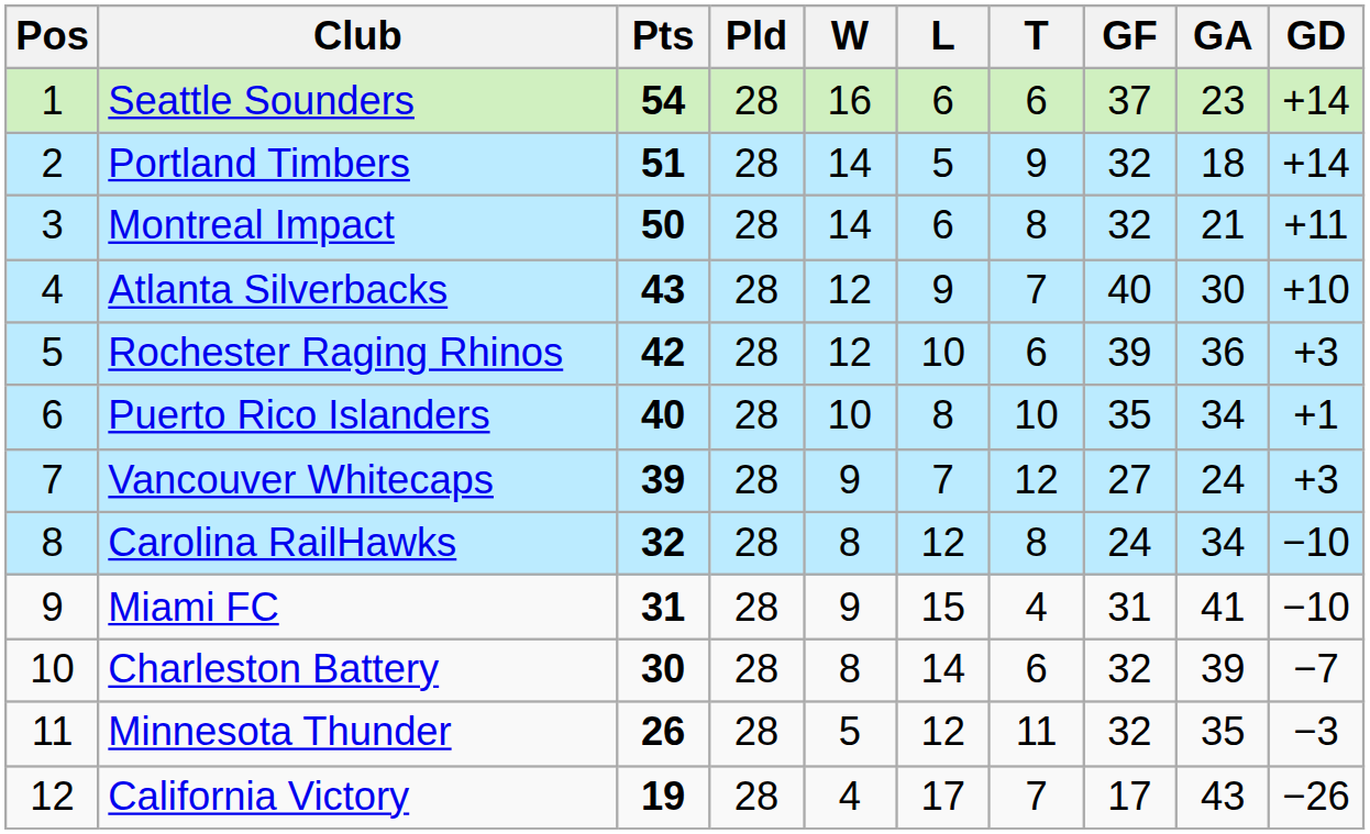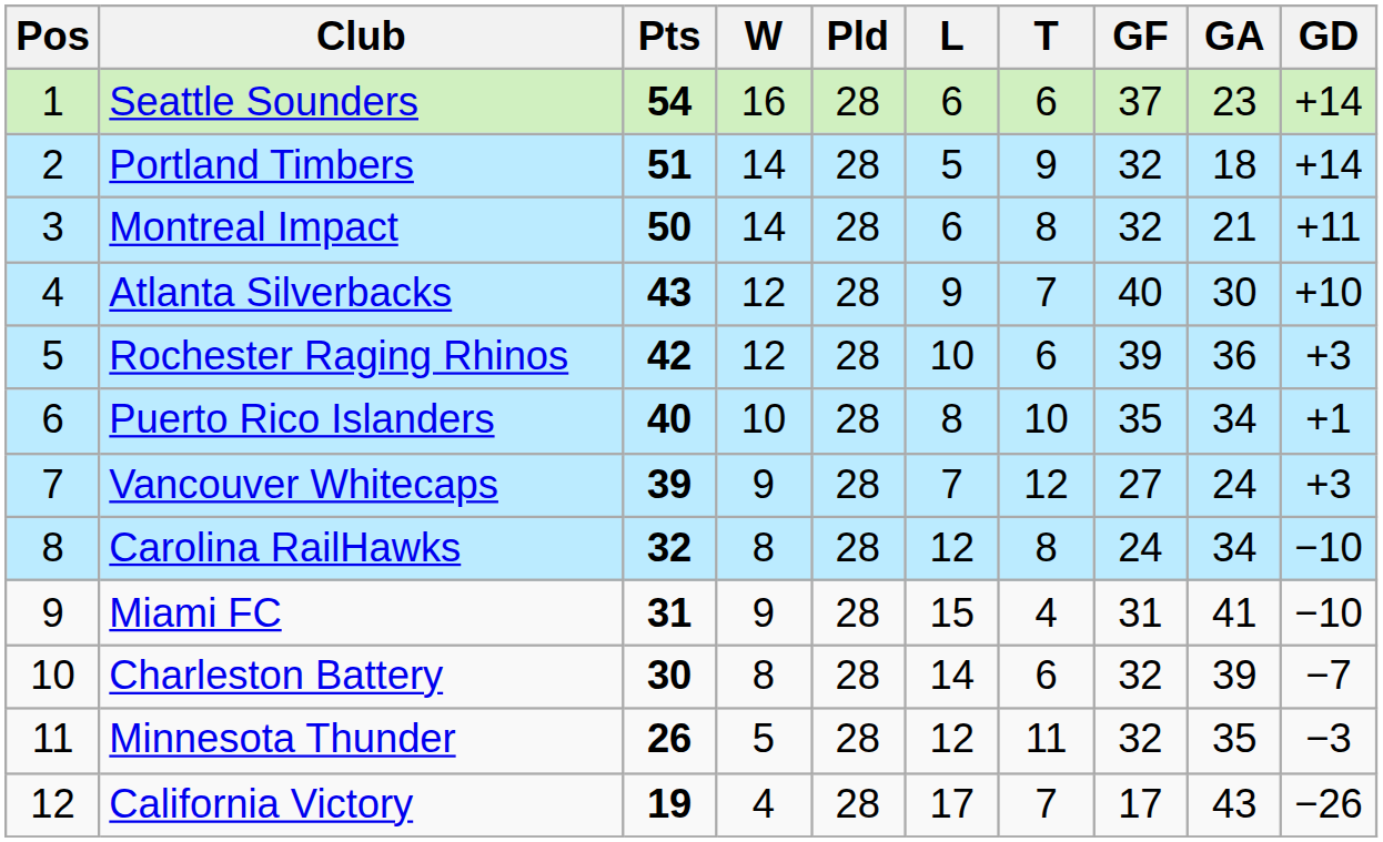 <table class="wikitable" style="text-align:center">
 <tr>
 <th width=30>Pos</th>
 <th width=200>Club</th>
 <th width=30>Pts</th>
+<th width=30>W</th>
 <th width=30>Pld</th>
-<th width=30>W</th>
 <th width=30>L</th>
 <th width=30>T</th>
 <th width=30>GF</th>
 <th width=30>GA</th>
 <th width=30>GD</th>
 </tr>
 <tr bgcolor=#D0F0C0>
 <td>1</td>
 <td align="left"><a href='#'>Seattle Sounders</a></td>
 <td><strong>54</strong></td>
+<td>16</td>
 <td>28</td>
-<td>16</td>
 <td>6</td>
 <td>6</td>
 <td>37</td>
 <td>23</td>
 <td>+14</td>
 </tr>
 <tr bgcolor=#BBEBFF>
 <td>2</td>
 <td align="left"><a href='#'>Portland Timbers</a></td>
 <td><strong>51</strong></td>
+<td>14</td>
 <td>28</td>
-<td>14</td>
 <td>5</td>
 <td>9</td>
 <td>32</td>
 <td>18</td>
 <td>+14</td>
 </tr>
 <tr bgcolor=#BBEBFF>
 <td>3</td>
 <td align="left"><a href='#'>Montreal Impact</a></td>
 <td><strong>50</strong></td>
+<td>14</td>
 <td>28</td>
-<td>14</td>
 <td>6</td>
 <td>8</td>
 <td>32</td>
 <td>21</td>
 <td>+11</td>
 </tr>
 <tr bgcolor=#BBEBFF>
 <td>4</td>
 <td align="left"><a href='#'>Atlanta Silverbacks</a></td>
 <td><strong>43</strong></td>
+<td>12</td>
 <td>28</td>
-<td>12</td>
 <td>9</td>
 <td>7</td>
 <td>40</td>
 <td>30</td>
 <td>+10</td>
 </tr>
 <tr bgcolor=#BBEBFF>
 <td>5</td>
 <td align="left"><a href='#'>Rochester Raging Rhinos</a></td>
 <td><strong>42</strong></td>
+<td>12</td>
 <td>28</td>
-<td>12</td>
 <td>10</td>
 <td>6</td>
 <td>39</td>
 <td>36</td>
 <td>+3</td>
 </tr>
 <tr bgcolor=#BBEBFF>
 <td>6</td>
 <td align="left"><a href='#'>Puerto Rico Islanders</a></td>
 <td><strong>40</strong></td>
+<td>10</td>
 <td>28</td>
-<td>10</td>
 <td>8</td>
 <td>10</td>
 <td>35</td>
 <td>34</td>
 <td>+1</td>
 </tr>
 <tr bgcolor=#BBEBFF>
 <td>7</td>
 <td align="left"><a href='#'>Vancouver Whitecaps</a></td>
 <td><strong>39</strong></td>
+<td>9</td>
 <td>28</td>
-<td>9</td>
 <td>7</td>
 <td>12</td>
 <td>27</td>
 <td>24</td>
 <td>+3</td>
 </tr>
 <tr bgcolor=#BBEBFF>
 <td>8</td>
 <td align="left"><a href='#'>Carolina RailHawks</a></td>
 <td><strong>32</strong></td>
+<td>8</td>
 <td>28</td>
-<td>8</td>
 <td>12</td>
 <td>8</td>
 <td>24</td>
 <td>34</td>
 <td>−10</td>
 </tr>
 <tr>
 <td>9</td>
 <td align="left"><a href='#'>Miami FC</a></td>
 <td><strong>31</strong></td>
+<td>9</td>
 <td>28</td>
-<td>9</td>
 <td>15</td>
 <td>4</td>
 <td>31</td>
 <td>41</td>
 <td>−10</td>
 </tr>
 <tr>
 <td>10</td>
 <td align="left"><a href='#'>Charleston Battery</a></td>
 <td><strong>30</strong></td>
+<td>8</td>
 <td>28</td>
-<td>8</td>
 <td>14</td>
 <td>6</td>
 <td>32</td>
 <td>39</td>
 <td>−7</td>
 </tr>
 <tr>
 <td>11</td>
 <td align="left"><a href='#'>Minnesota Thunder</a></td>
 <td><strong>26</strong></td>
+<td>5</td>
 <td>28</td>
-<td>5</td>
 <td>12</td>
 <td>11</td>
 <td>32</td>
 <td>35</td>
 <td>−3</td>
 </tr>
 <tr>
 <td>12</td>
 <td align="left"><a href='#'>California Victory</a></td>
 <td><strong>19</strong></td>
+<td>4</td>
 <td>28</td>
-<td>4</td>
 <td>17</td>
 <td>7</td>
 <td>17</td>
 <td>43</td>
 <td>−26</td>
 </tr>
 </table>
